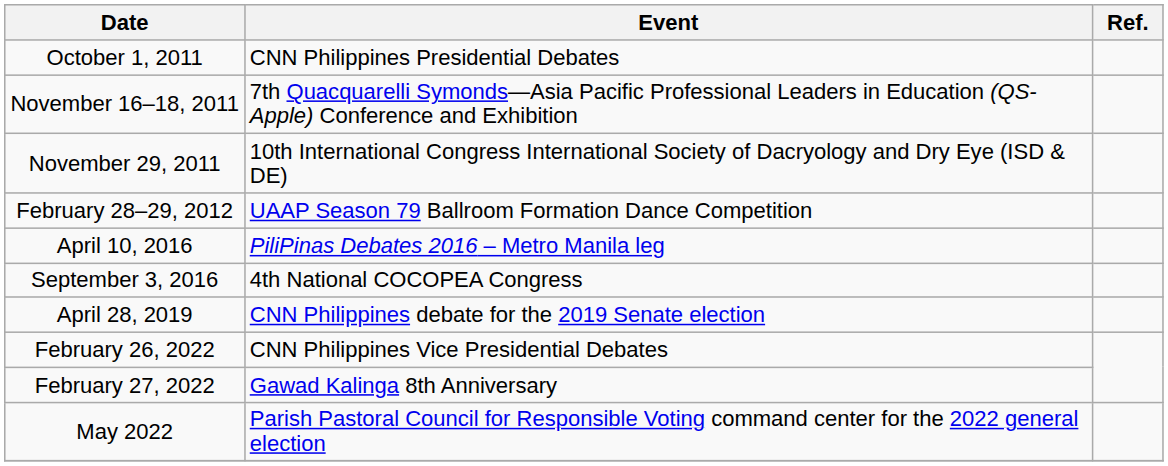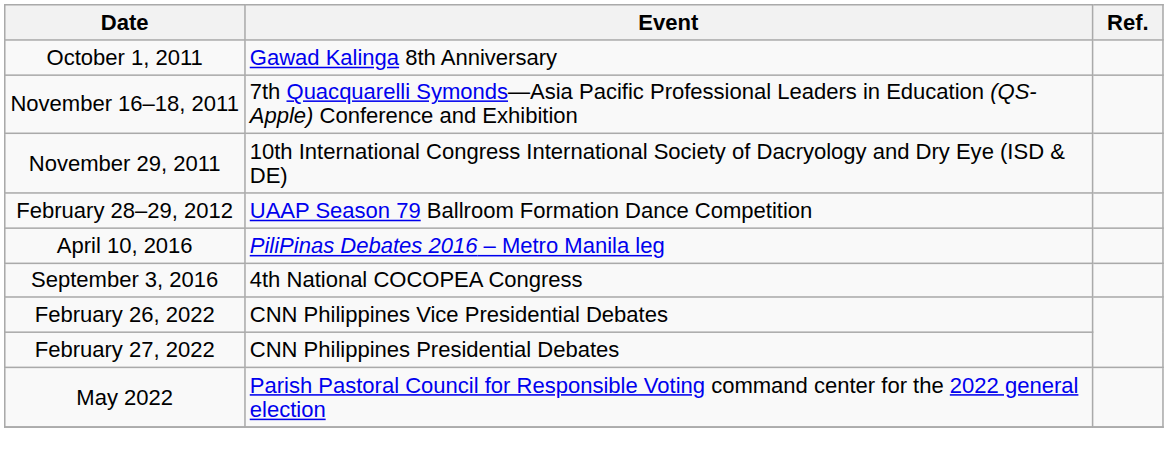 <table class="wikitable" style="width:60%; font-size:90%; text-align:center;">
 <tr>
 <th style="width:150px;">Date</th>
 <th>Event</th>
 <th style="width:40px;">Ref.</th>
 </tr>
 <tr>
 <td>October 1, 2011</td>
-<td align="left">CNN Philippines Presidential Debates</td>
+<td align="left"><a href='#'>Gawad Kalinga</a> 8th Anniversary</td>
 <td></td>
 </tr>
 <tr>
 <td>November 16–18, 2011</td>
 <td align="left">7th <a href='#'>Quacquarelli Symonds</a>—Asia Pacific Professional Leaders in Education <em>(QS-Apple)</em> Conference and Exhibition</td>
 <td></td>
 </tr>
 <tr>
 <td>November 29, 2011</td>
 <td align="left">10th International Congress International Society of Dacryology and Dry Eye (ISD & DE)</td>
 <td></td>
 </tr>
 <tr>
 <td>February 28–29, 2012</td>
 <td align="left"><a href='#'>UAAP Season 79</a> Ballroom Formation Dance Competition</td>
 <td></td>
 </tr>
 <tr>
 <td>April 10, 2016</td>
 <td align="left"><a href='#'><em>PiliPinas Debates 2016</em> – Metro Manila leg</a></td>
 <td></td>
 </tr>
 <tr>
 <td>September 3, 2016</td>
 <td align="left">4th National COCOPEA Congress</td>
 <td></td>
 </tr>
 <tr>
-<td>April 28, 2019</td>
-<td align="left"><a href='#'>CNN Philippines</a> debate for the <a href='#'>2019 Senate election</a></td>
-<td></td>
-</tr>
-<tr>
 <td>February 26, 2022</td>
 <td align="left">CNN Philippines Vice Presidential Debates</td>
 <td rowspan=2></td>
 </tr>
 <tr>
 <td>February 27, 2022</td>
-<td align="left"><a href='#'>Gawad Kalinga</a> 8th Anniversary</td>
+<td align="left">CNN Philippines Presidential Debates</td>
 </tr>
 <tr>
 <td>May 2022</td>
 <td align="left"><a href='#'>Parish Pastoral Council for Responsible Voting</a> command center for the <a href='#'>2022 general election</a></td>
 <td></td>
 </tr>
 <tr>
 </tr>
 </table>
